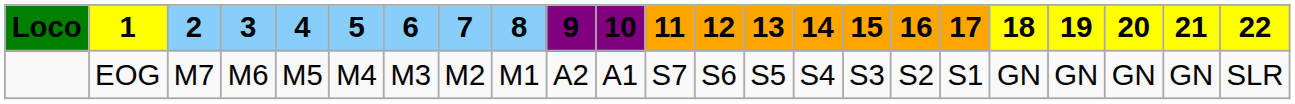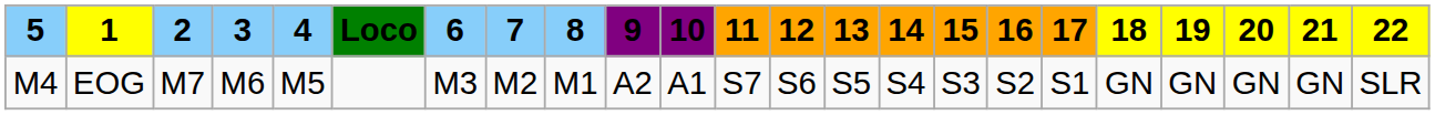 <table class="wikitable plainrowheaders unsortable" style="text-align:center">
 <tr>
-<th rowspan="1" scope="col" style="background:green;">Loco</th>
+<th rowspan="1" scope="col" style="background:lightskyblue;">5</th>
 <th rowspan="1" scope="col" style="background:yellow;">1</th>
 <th rowspan="1" scope="col" style="background:lightskyblue;">2</th>
 <th rowspan="1" scope="col" style="background:lightskyblue;">3</th>
 <th rowspan="1" scope="col" style="background:lightskyblue;">4</th>
-<th rowspan="1" scope="col" style="background:lightskyblue;">5</th>
+<th rowspan="1" scope="col" style="background:green;">Loco</th>
 <th rowspan="1" scope="col" style="background:lightskyblue;">6</th>
 <th rowspan="1" scope="col" style="background:lightskyblue;">7</th>
 <th rowspan="1" scope="col" style="background:lightskyblue;">8</th>
 <th rowspan="1" scope="col" style="background:purple;">9</th>
 <th rowspan="1" scope="col" style="background:purple;">10</th>
 <th rowspan="1" scope="col" style="background:orange;">11</th>
 <th rowspan="1" scope="col" style="background:orange;">12</th>
 <th rowspan="1" scope="col" style="background:orange;">13</th>
 <th rowspan="1" scope="col" style="background:orange;">14</th>
 <th rowspan="1" scope="col" style="background:orange">15</th>
 <th rowspan="1" scope="col" style="background:orange;">16</th>
 <th rowspan="1" scope="col" style="background:orange;">17</th>
 <th rowspan="1" scope="col" style="background:yellow;">18</th>
 <th rowspan="1" scope="col" style="background:yellow;">19</th>
 <th rowspan="1" scope="col" style="background:yellow;">20</th>
 <th rowspan="1" scope="col" style="background:yellow;">21</th>
 <th rowspan="1" scope="col" style="background:yellow;">22</th>
 </tr>
 <tr>
-<td></td>
+<td>M4</td>
 <td>EOG</td>
 <td>M7</td>
 <td>M6</td>
 <td>M5</td>
-<td>M4</td>
+<td></td>
 <td>M3</td>
 <td>M2</td>
 <td>M1</td>
 <td>A2</td>
 <td>A1</td>
 <td>S7</td>
 <td>S6</td>
 <td>S5</td>
 <td>S4</td>
 <td>S3</td>
 <td>S2</td>
 <td>S1</td>
 <td>GN</td>
 <td>GN</td>
 <td>GN</td>
 <td>GN</td>
 <td>SLR</td>
 </tr>
 </table>
